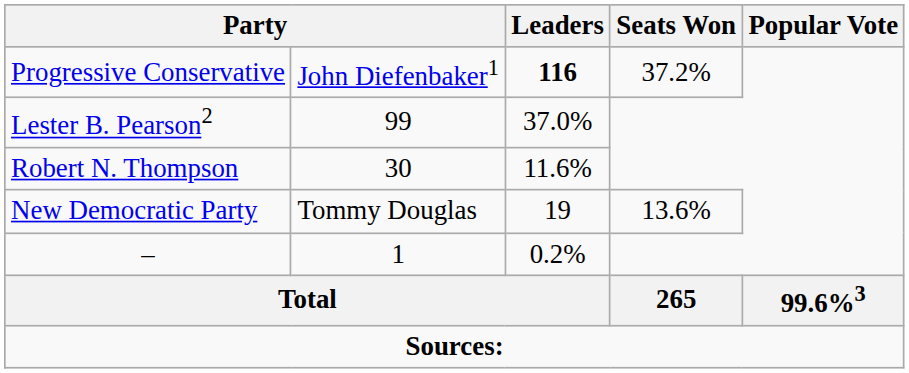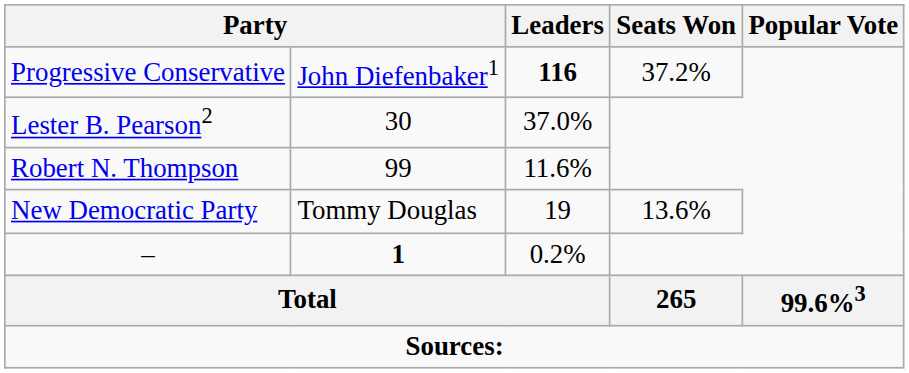 <table class="wikitable">
 <tr>
 <th colspan="2">Party</th>
 <th>Leaders</th>
 <th>Seats Won</th>
 <th>Popular Vote</th>
 </tr>
 <tr>
 <td><a href='#'>Progressive Conservative</a></td>
 <td><a href='#'>John Diefenbaker</a><sup>1</sup></td>
 <td align=center><strong>116</strong></td>
 <td align=center>37.2%</td>
 </tr>
 <tr>
 <td><a href='#'>Lester B. Pearson</a><sup>2</sup></td>
-<td align=center>99</td>
+<td align=center>30</td>
 <td align=center>37.0%</td>
 </tr>
 <tr>
 <td><a href='#'>Robert N. Thompson</a></td>
-<td align=center>30</td>
+<td align=center>99</td>
 <td align=center>11.6%</td>
 </tr>
 <tr>
 <td><a href='#'>New Democratic Party</a></td>
 <td>Tommy Douglas</td>
 <td align=center>19</td>
 <td align=center>13.6%</td>
 </tr>
 <tr>
 <td align=center>–</td>
-<td align=center>1</td>
+<td align=center><strong>1</strong></td>
 <td align=center>0.2%</td>
 </tr>
 <tr>
 <th colspan=3 align=left>Total</th>
 <th align=center>265</th>
 <th align=center>99.6%<sup>3</sup></th>
 </tr>
 <tr>
 <td align="center" colspan=5><strong>Sources:</strong> </td>
 </tr>
 </table>
